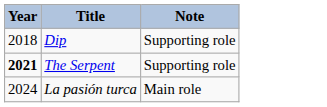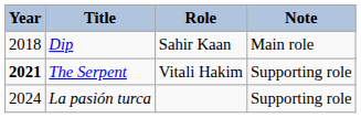 <table class="wikitable sortable" style="font-size: 85%;">
 <tr>
 <th style="background:LightSteelBlue">Year</th>
 <th style="background:LightSteelBlue">Title</th>
+<th style="background:LightSteelBlue">Role</th>
 <th style="background:LightSteelBlue">Note</th>
 </tr>
 <tr>
 <td>2018</td>
 <td><em><a href='#'>Dip</a></em></td>
-<td>Supporting role</td>
+<td>Sahir Kaan</td>
+<td>Main role</td>
 </tr>
 <tr>
 <td><strong>2021</strong></td>
 <td><em><a href='#'>The Serpent</a></em></td>
+<td>Vitali Hakim</td>
 <td>Supporting role</td>
 </tr>
 <tr>
 <td>2024</td>
 <td><em>La pasión turca</em></td>
-<td>Main role</td>
+<td></td>
+<td>Supporting role</td>
 </tr>
 </table>
